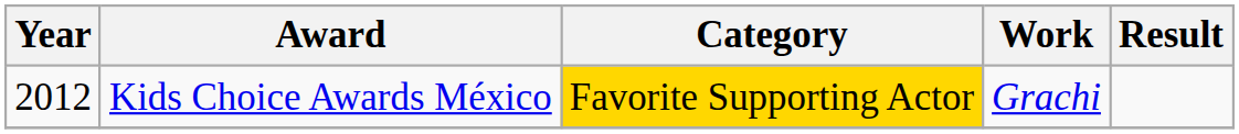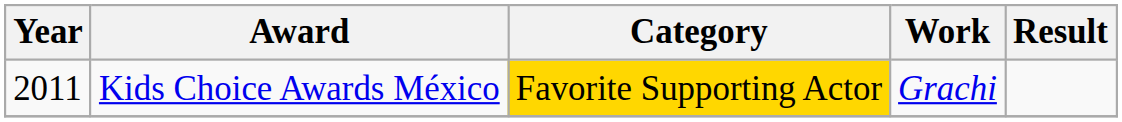 <table class="wikitable">
 <tr>
 <th>Year</th>
 <th>Award</th>
 <th>Category</th>
 <th>Work</th>
 <th>Result</th>
 </tr>
 <tr>
-<td>2012</td>
+<td>2011</td>
 <td><a href='#'>Kids Choice Awards México</a></td>
 <td style="background: gold;">Favorite Supporting Actor</td>
 <td><em><a href='#'>Grachi</a></em></td>
 <td></td>
 </tr>
 <tr>
 </tr>
 </table>
